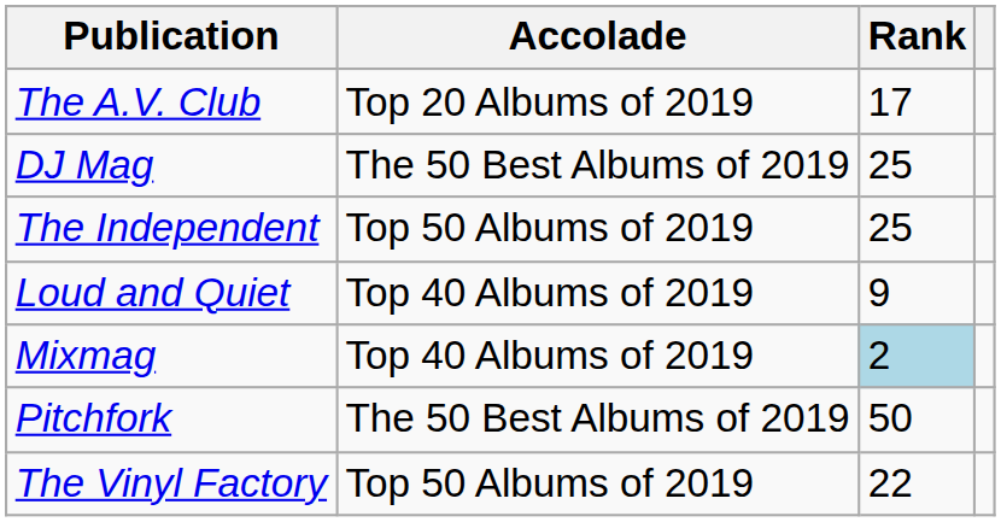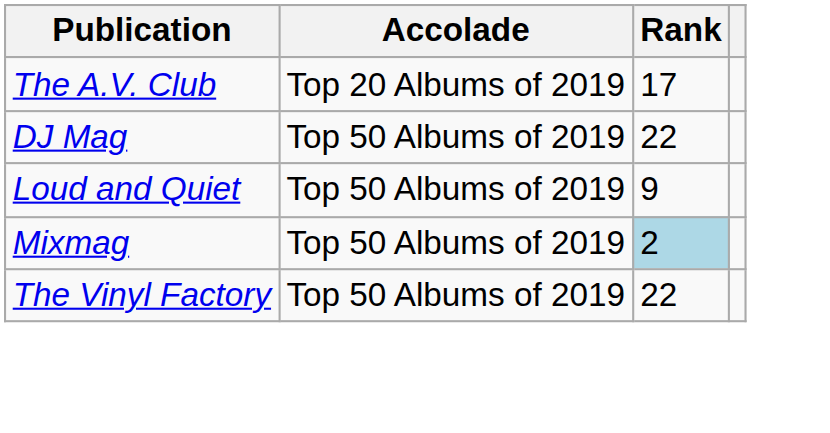 <table class="wikitable sortable">
 <tr>
 <th>Publication</th>
 <th>Accolade</th>
 <th>Rank</th>
 <th class="unsortable"></th>
 </tr>
 <tr>
 <td><em><a href='#'>The A.V. Club</a></em></td>
 <td>Top 20 Albums of 2019</td>
 <td>17</td>
 <td></td>
 </tr>
 <tr>
 <td><em><a href='#'>DJ Mag</a></em></td>
-<td>The 50 Best Albums of 2019</td>
-<td>25</td>
-<td></td>
-</tr>
-<tr>
-<td><em><a href='#'>The Independent</a></em></td>
 <td>Top 50 Albums of 2019</td>
-<td>25</td>
+<td>22</td>
 <td></td>
 </tr>
 <tr>
 <td><em><a href='#'>Loud and Quiet</a></em></td>
-<td>Top 40 Albums of 2019</td>
+<td>Top 50 Albums of 2019</td>
 <td>9</td>
 <td></td>
 </tr>
 <tr>
 <td><em><a href='#'>Mixmag</a></em></td>
-<td>Top 40 Albums of 2019</td>
+<td>Top 50 Albums of 2019</td>
 <td style="background: lightblue;">2</td>
-<td></td>
-</tr>
-<tr>
-<td><em><a href='#'>Pitchfork</a></em></td>
-<td>The 50 Best Albums of 2019</td>
-<td>50</td>
 <td></td>
 </tr>
 <tr>
 <td><em><a href='#'>The Vinyl Factory</a></em></td>
 <td>Top 50 Albums of 2019</td>
 <td>22</td>
 <td></td>
 </tr>
 </table>
